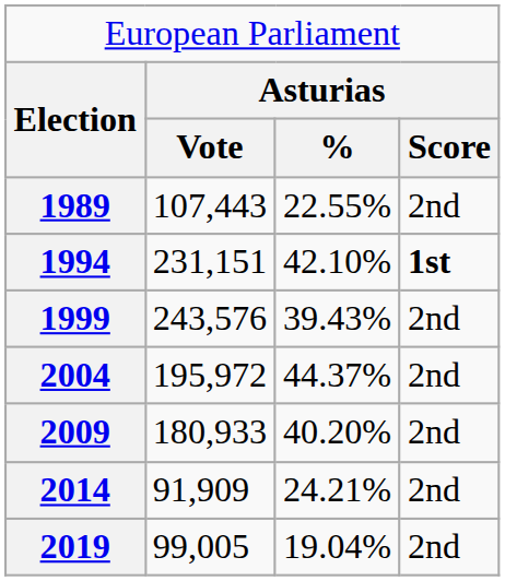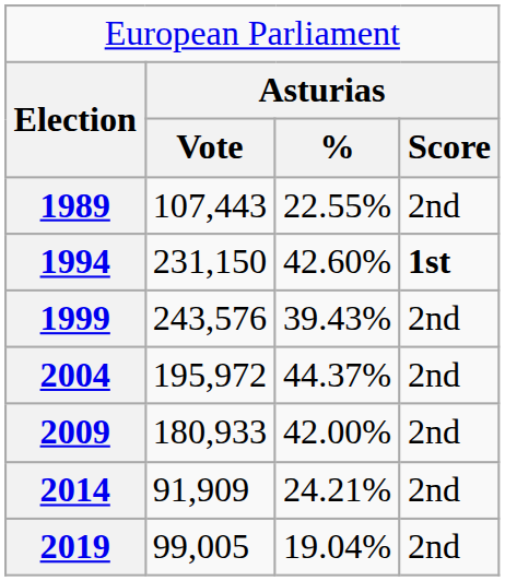 <table class="wikitable" style="font-size:97%; text-align:left;">
 <tr>
 <td colspan="4" align="center"><a href='#'>European Parliament</a></td>
 </tr>
 <tr>
 <th rowspan="2">Election</th>
 <th colspan="3">Asturias</th>
 </tr>
 <tr>
 <th>Vote</th>
 <th>%</th>
 <th>Score</th>
 </tr>
 <tr>
 <th><a href='#'>1989</a></th>
 <td>107,443</td>
 <td>22.55%</td>
 <td>2nd</td>
 </tr>
 <tr>
 <th><a href='#'>1994</a></th>
-<td>231,151</td>
-<td>42.10%</td>
+<td>231,150</td>
+<td>42.60%</td>
 <td><strong>1st</strong></td>
 </tr>
 <tr>
 <th><a href='#'>1999</a></th>
 <td>243,576</td>
 <td>39.43%</td>
 <td>2nd</td>
 </tr>
 <tr>
 <th><a href='#'>2004</a></th>
 <td>195,972</td>
 <td>44.37%</td>
 <td>2nd</td>
 </tr>
 <tr>
 <th><a href='#'>2009</a></th>
 <td>180,933</td>
-<td>40.20%</td>
+<td>42.00%</td>
 <td>2nd</td>
 </tr>
 <tr>
 <th><a href='#'>2014</a></th>
 <td>91,909</td>
 <td>24.21%</td>
 <td>2nd</td>
 </tr>
 <tr>
 <th><a href='#'>2019</a></th>
 <td>99,005</td>
 <td>19.04%</td>
 <td>2nd</td>
 </tr>
 </table>
